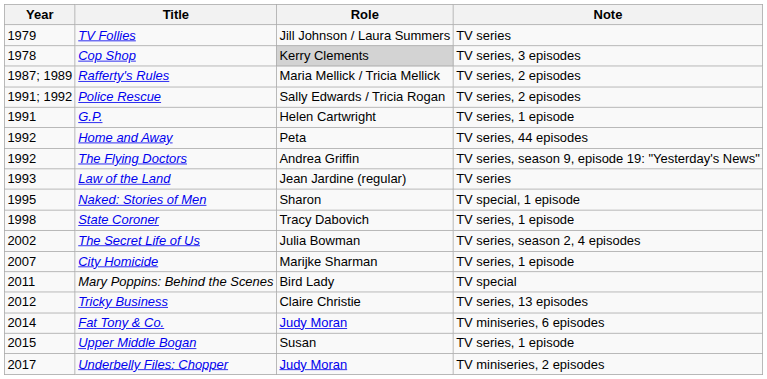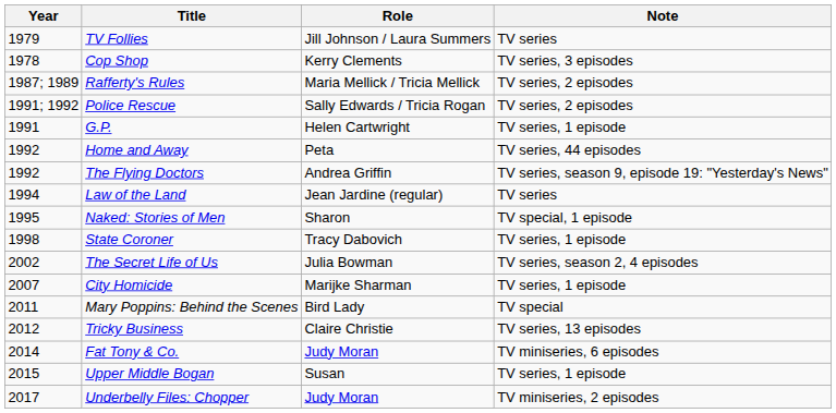 <table class="wikitable sortable">
 <tr>
 <th>Year</th>
 <th>Title</th>
 <th>Role</th>
 <th>Note</th>
 </tr>
 <tr>
 <td>1979</td>
 <td><em><a href='#'>TV Follies</a></em></td>
 <td>Jill Johnson / Laura Summers</td>
 <td>TV series</td>
 </tr>
 <tr>
 <td>1978</td>
 <td><em><a href='#'>Cop Shop</a></em></td>
-<td style="background: lightgrey;">Kerry Clements</td>
+<td>Kerry Clements</td>
 <td>TV series, 3 episodes</td>
 </tr>
 <tr>
 <td>1987; 1989</td>
 <td><em><a href='#'>Rafferty's Rules</a></em></td>
 <td>Maria Mellick / Tricia Mellick</td>
 <td>TV series, 2 episodes</td>
 </tr>
 <tr>
 <td>1991; 1992</td>
 <td><em><a href='#'>Police Rescue</a></em></td>
 <td>Sally Edwards / Tricia Rogan</td>
 <td>TV series, 2 episodes</td>
 </tr>
 <tr>
 <td>1991</td>
 <td><em><a href='#'>G.P.</a></em></td>
 <td>Helen Cartwright</td>
 <td>TV series, 1 episode</td>
 </tr>
 <tr>
 <td>1992</td>
 <td><em><a href='#'>Home and Away</a></em></td>
 <td>Peta</td>
 <td>TV series, 44 episodes</td>
 </tr>
 <tr>
 <td>1992</td>
 <td><em><a href='#'>The Flying Doctors</a></em></td>
 <td>Andrea Griffin</td>
 <td>TV series, season 9, episode 19: "Yesterday's News"</td>
 </tr>
 <tr>
-<td>1993</td>
+<td>1994</td>
 <td><em><a href='#'>Law of the Land</a></em></td>
 <td>Jean Jardine (regular)</td>
 <td>TV series</td>
 </tr>
 <tr>
 <td>1995</td>
 <td><em><a href='#'>Naked: Stories of Men</a></em></td>
 <td>Sharon</td>
 <td>TV special, 1 episode</td>
 </tr>
 <tr>
 <td>1998</td>
 <td><em><a href='#'>State Coroner</a></em></td>
 <td>Tracy Dabovich</td>
 <td>TV series, 1 episode</td>
 </tr>
 <tr>
 <td>2002</td>
 <td><em><a href='#'>The Secret Life of Us</a></em></td>
 <td>Julia Bowman</td>
 <td>TV series, season 2, 4 episodes</td>
 </tr>
 <tr>
 <td>2007</td>
 <td><em><a href='#'>City Homicide</a></em></td>
 <td>Marijke Sharman</td>
 <td>TV series, 1 episode</td>
 </tr>
 <tr>
 <td>2011</td>
 <td><em>Mary Poppins: Behind the Scenes</em></td>
 <td>Bird Lady</td>
 <td>TV special</td>
 </tr>
 <tr>
 <td>2012</td>
 <td><em><a href='#'>Tricky Business</a></em></td>
 <td>Claire Christie</td>
 <td>TV series, 13 episodes</td>
 </tr>
 <tr>
 <td>2014</td>
 <td><em><a href='#'>Fat Tony & Co.</a></em></td>
 <td><a href='#'>Judy Moran</a></td>
 <td>TV miniseries, 6 episodes</td>
 </tr>
 <tr>
 <td>2015</td>
 <td><em><a href='#'>Upper Middle Bogan</a></em></td>
 <td>Susan</td>
 <td>TV series, 1 episode</td>
 </tr>
 <tr>
 <td>2017</td>
 <td><em><a href='#'>Underbelly Files: Chopper</a></em></td>
 <td><a href='#'>Judy Moran</a></td>
 <td>TV miniseries, 2 episodes</td>
 </tr>
 </table>
